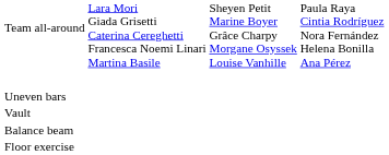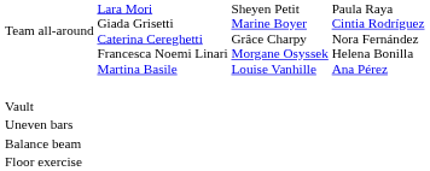 <table>
 <tr>
 <td>Team all-around<br></td>
 <td nowrap><br><a href='#'>Lara Mori</a><br>Giada Grisetti<br><a href='#'>Caterina Cereghetti</a><br>Francesca Noemi Linari<br><a href='#'>Martina Basile</a></td>
 <td nowrap><br>Sheyen Petit<br><a href='#'>Marine Boyer</a><br>Grâce Charpy<br><a href='#'>Morgane Osyssek</a><br><a href='#'>Louise Vanhille</a></td>
 <td nowrap><br>Paula Raya<br><a href='#'>Cintia Rodríguez</a><br>Nora Fernández<br>Helena Bonilla<br><a href='#'>Ana Pérez</a></td>
 </tr>
 <tr>
 <td><br></td>
 <td></td>
 <td></td>
 <td></td>
 </tr>
 <tr>
-<td>Uneven bars</td>
+<td>Vault</td>
 <td></td>
 <td></td>
 <td></td>
 </tr>
 <tr>
-<td>Vault</td>
+<td>Uneven bars</td>
 <td></td>
 <td></td>
 <td></td>
 </tr>
 <tr>
 <td>Balance beam</td>
 <td></td>
 <td></td>
 <td></td>
 </tr>
 <tr>
 <td>Floor exercise</td>
 <td></td>
 <td></td>
 <td></td>
 </tr>
 </table>
